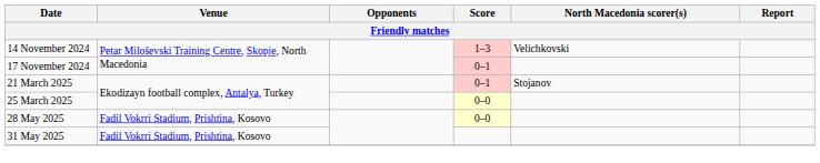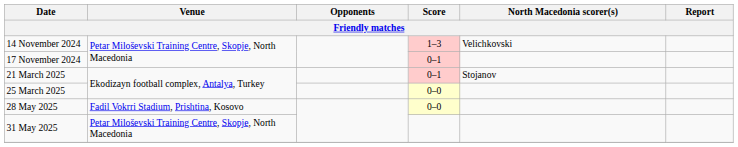 <table class="wikitable" style="font-size:95%;">
 <tr>
 <th width=125>Date</th>
 <th width=325>Venue</th>
 <th width=170>Opponents</th>
 <th width= 75>Score</th>
 <th width=320>North Macedonia scorer(s)</th>
 <th width=100>Report</th>
 </tr>
 <tr>
 <th colspan=6><a href='#'>Friendly matches</a></th>
 </tr>
 <tr>
 <td>14 November 2024</td>
 <td rowspan=2><a href='#'>Petar Miloševski Training Centre</a>, <a href='#'>Skopje</a>, North Macedonia</td>
 <td rowspan=2></td>
 <td align=center bgcolor=#FFCCCC>1–3</td>
 <td>Velichkovski </td>
 <td></td>
 </tr>
 <tr>
 <td>17 November 2024</td>
 <td align=center bgcolor=#FFCCCC>0–1</td>
 <td></td>
 <td></td>
 </tr>
 <tr>
 <td>21 March 2025</td>
 <td rowspan=2>Ekodizayn football complex, <a href='#'>Antalya</a>, Turkey</td>
 <td></td>
 <td align=center bgcolor=#FFCCCC>0–1</td>
 <td>Stojanov </td>
 <td></td>
 </tr>
 <tr>
 <td>25 March 2025</td>
 <td></td>
 <td align=center bgcolor=#FFFFCC>0–0</td>
 <td></td>
 <td></td>
 </tr>
 <tr>
 <td>28 May 2025</td>
 <td><a href='#'>Fadil Vokrri Stadium</a>, <a href='#'>Prishtina</a>, Kosovo</td>
 <td rowspan=2></td>
 <td align=center bgcolor=#FFFFCC>0–0</td>
 <td></td>
 <td></td>
 </tr>
 <tr>
 <td>31 May 2025</td>
-<td><a href='#'>Fadil Vokrri Stadium</a>, <a href='#'>Prishtina</a>, Kosovo</td>
+<td><a href='#'>Petar Miloševski Training Centre</a>, <a href='#'>Skopje</a>, North Macedonia</td>
 <td></td>
 <td></td>
 <td></td>
 </tr>
 <tr>
 </tr>
 </table>
